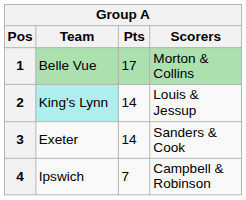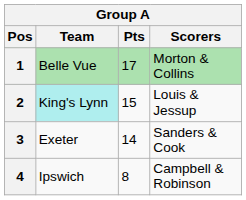 <table class="wikitable">
 <tr>
 <th colspan="4">Group A</th>
 </tr>
 <tr>
 <th width=20>Pos</th>
 <th width=90>Team</th>
 <th width=30>Pts</th>
 <th width=100>Scorers</th>
 </tr>
 <tr style="background:#ACE1AF;">
 <th>1</th>
 <td>Belle Vue</td>
 <td>17</td>
 <td>Morton &<br> Collins</td>
 </tr>
 <tr>
 <th>2</th>
 <td style="background: paleturquoise;">King's Lynn</td>
-<td>14</td>
+<td>15</td>
 <td>Louis &<br> Jessup</td>
 </tr>
 <tr>
 <th>3</th>
 <td>Exeter</td>
 <td>14</td>
 <td>Sanders &<br> Cook</td>
 </tr>
 <tr>
 <th>4</th>
 <td>Ipswich</td>
-<td>7</td>
+<td>8</td>
 <td>Campbell &<br> Robinson</td>
 </tr>
 </table>
